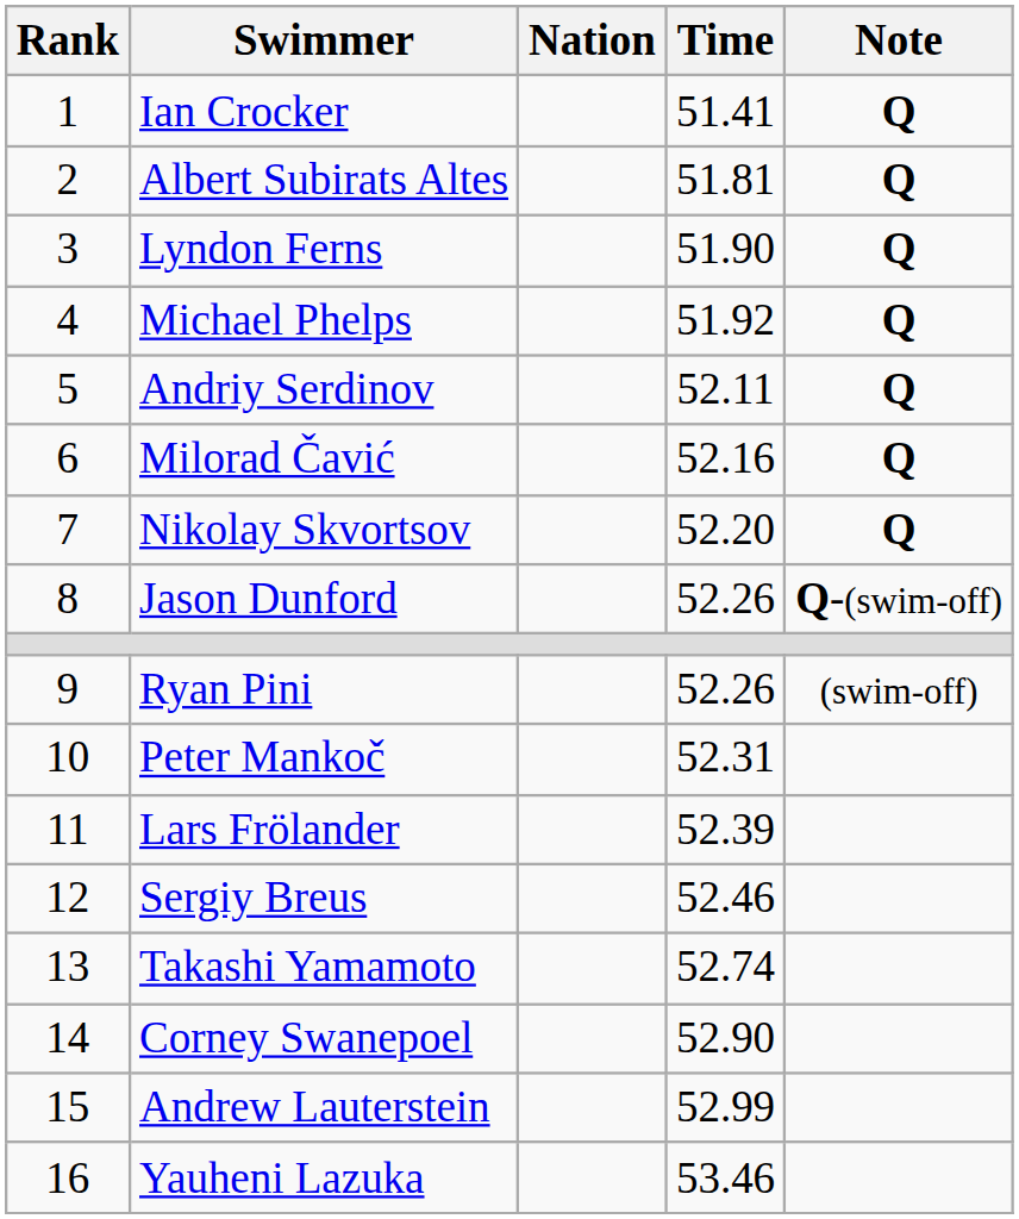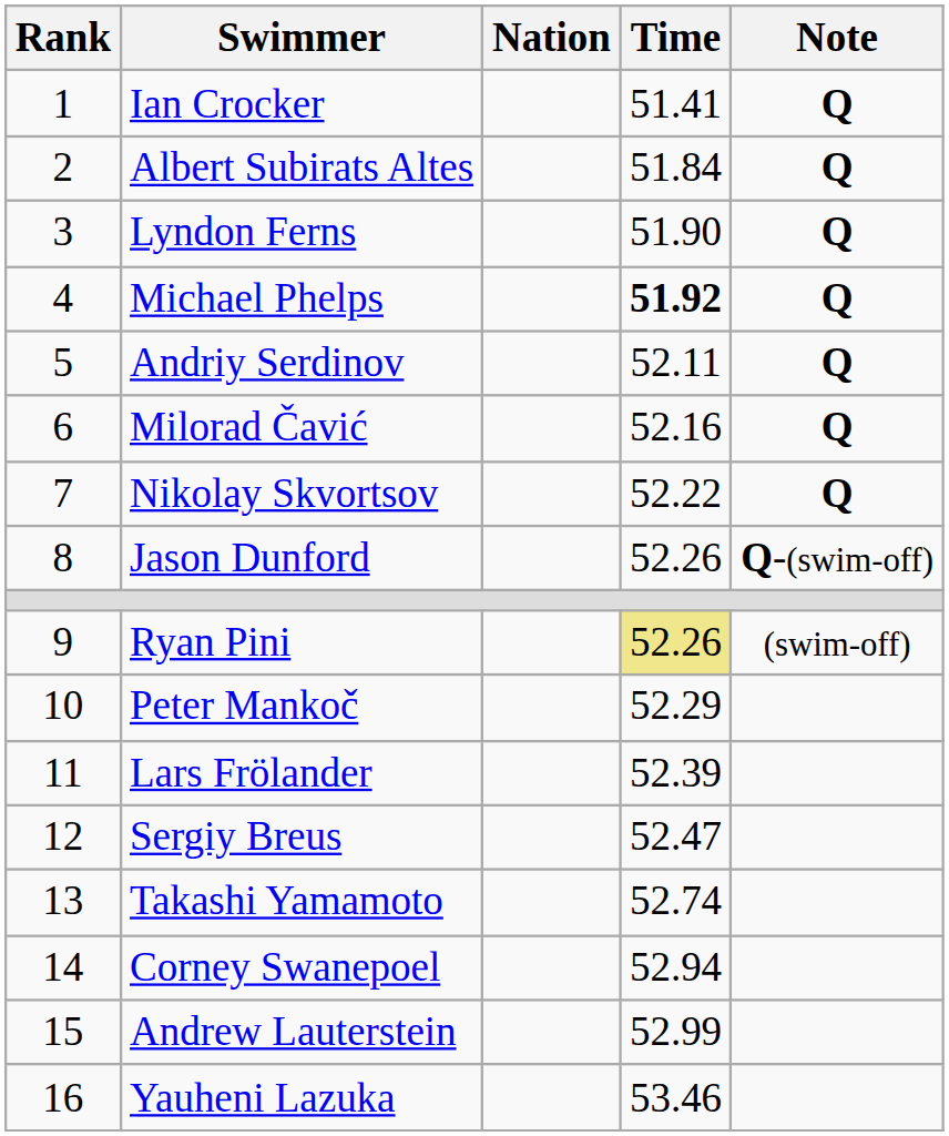 <table class="wikitable" style="text-align:center">
 <tr>
 <th>Rank</th>
 <th>Swimmer</th>
 <th>Nation</th>
 <th>Time</th>
 <th>Note</th>
 </tr>
 <tr>
 <td>1</td>
 <td align=left><a href='#'>Ian Crocker</a></td>
 <td align=left></td>
 <td>51.41</td>
 <td><strong>Q</strong></td>
 </tr>
 <tr>
 <td>2</td>
 <td align=left><a href='#'>Albert Subirats Altes</a></td>
 <td align=left></td>
-<td>51.81</td>
+<td>51.84</td>
 <td><strong>Q</strong></td>
 </tr>
 <tr>
 <td>3</td>
 <td align=left><a href='#'>Lyndon Ferns</a></td>
 <td align=left></td>
 <td>51.90</td>
 <td><strong>Q</strong></td>
 </tr>
 <tr>
 <td>4</td>
 <td align=left><a href='#'>Michael Phelps</a></td>
 <td align=left></td>
-<td>51.92</td>
+<td><strong>51.92</strong></td>
 <td><strong>Q</strong></td>
 </tr>
 <tr>
 <td>5</td>
 <td align=left><a href='#'>Andriy Serdinov</a></td>
 <td align=left></td>
 <td>52.11</td>
 <td><strong>Q</strong></td>
 </tr>
 <tr>
 <td>6</td>
 <td align=left><a href='#'>Milorad Čavić</a></td>
 <td align=left></td>
 <td>52.16</td>
 <td><strong>Q</strong></td>
 </tr>
 <tr>
 <td>7</td>
 <td align=left><a href='#'>Nikolay Skvortsov</a></td>
 <td align=left></td>
-<td>52.20</td>
+<td>52.22</td>
 <td><strong>Q</strong></td>
 </tr>
 <tr>
 <td>8</td>
 <td align=left><a href='#'>Jason Dunford</a></td>
 <td align=left></td>
 <td>52.26</td>
 <td><strong>Q</strong>-<small>(swim-off)</small></td>
 </tr>
 <tr bgcolor=#DDDDDD>
 <td colspan=5></td>
 </tr>
 <tr>
 <td>9</td>
 <td align=left><a href='#'>Ryan Pini</a></td>
 <td align=left></td>
-<td>52.26</td>
+<td style="background: khaki;">52.26</td>
 <td><small>(swim-off)</small></td>
 </tr>
 <tr>
 <td>10</td>
 <td align=left><a href='#'>Peter Mankoč</a></td>
 <td align=left></td>
-<td>52.31</td>
+<td>52.29</td>
 <td></td>
 </tr>
 <tr>
 <td>11</td>
 <td align=left><a href='#'>Lars Frölander</a></td>
 <td align=left></td>
 <td>52.39</td>
 <td></td>
 </tr>
 <tr>
 <td>12</td>
 <td align=left><a href='#'>Sergiy Breus</a></td>
 <td align=left></td>
-<td>52.46</td>
+<td>52.47</td>
 <td></td>
 </tr>
 <tr>
 <td>13</td>
 <td align=left><a href='#'>Takashi Yamamoto</a></td>
 <td align=left></td>
 <td>52.74</td>
 <td></td>
 </tr>
 <tr>
 <td>14</td>
 <td align=left><a href='#'>Corney Swanepoel</a></td>
 <td align=left></td>
-<td>52.90</td>
+<td>52.94</td>
 <td></td>
 </tr>
 <tr>
 <td>15</td>
 <td align=left><a href='#'>Andrew Lauterstein</a></td>
 <td align=left></td>
 <td>52.99</td>
 <td></td>
 </tr>
 <tr>
 <td>16</td>
 <td align=left><a href='#'>Yauheni Lazuka</a></td>
 <td align=left></td>
 <td>53.46</td>
 <td></td>
 </tr>
 <tr>
 </tr>
 </table>
